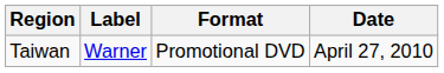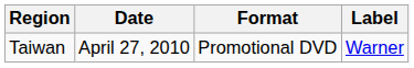 <table class="wikitable">
 <tr>
 <th>Region</th>
+<th>Date</th>
+<th>Format</th>
 <th>Label</th>
-<th>Format</th>
-<th>Date</th>
 </tr>
 <tr>
 <td>Taiwan</td>
+<td>April 27, 2010</td>
+<td>Promotional DVD</td>
 <td><a href='#'>Warner</a></td>
-<td>Promotional DVD</td>
-<td>April 27, 2010</td>
 </tr>
 </table>
